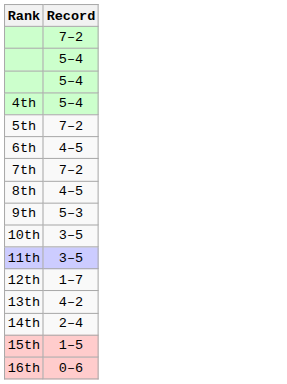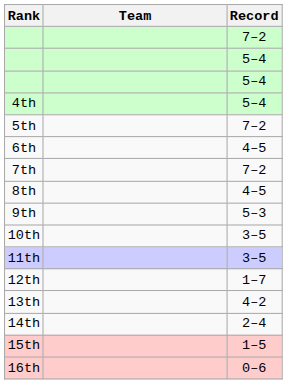 <table class=wikitable style="text-align:center;">
 <tr>
 <th>Rank</th>
+<th width=170>Team</th>
 <th>Record</th>
 </tr>
 <tr bgcolor=#ccffcc>
 <td></td>
+<td align=left></td>
 <td>7–2</td>
 </tr>
 <tr bgcolor=#ccffcc>
 <td></td>
+<td align=left></td>
 <td>5–4</td>
 </tr>
 <tr bgcolor=#ccffcc>
 <td></td>
+<td align=left></td>
 <td>5–4</td>
 </tr>
 <tr bgcolor=#ccffcc>
 <td>4th</td>
+<td align=left></td>
 <td>5–4</td>
 </tr>
 <tr>
 <td>5th</td>
+<td align=left></td>
 <td>7–2</td>
 </tr>
 <tr>
 <td>6th</td>
+<td align=left></td>
 <td>4–5</td>
 </tr>
 <tr>
 <td>7th</td>
+<td align=left></td>
 <td>7–2</td>
 </tr>
 <tr>
 <td>8th</td>
+<td align=left></td>
 <td>4–5</td>
 </tr>
 <tr>
 <td>9th</td>
+<td align=left></td>
 <td>5–3</td>
 </tr>
 <tr>
 <td>10th</td>
+<td align=left></td>
 <td>3–5</td>
 </tr>
 <tr bgcolor=#ccccff>
 <td>11th</td>
+<td align=left></td>
 <td>3–5</td>
 </tr>
 <tr>
 <td>12th</td>
+<td align=left></td>
 <td>1–7</td>
 </tr>
 <tr>
 <td>13th</td>
+<td align=left></td>
 <td>4–2</td>
 </tr>
 <tr>
 <td>14th</td>
+<td align=left></td>
 <td>2–4</td>
 </tr>
 <tr bgcolor=#ffcccc>
 <td>15th</td>
+<td align=left></td>
 <td>1–5</td>
 </tr>
 <tr bgcolor=#ffcccc>
 <td>16th</td>
+<td align=left></td>
 <td>0–6</td>
 </tr>
 </table>
